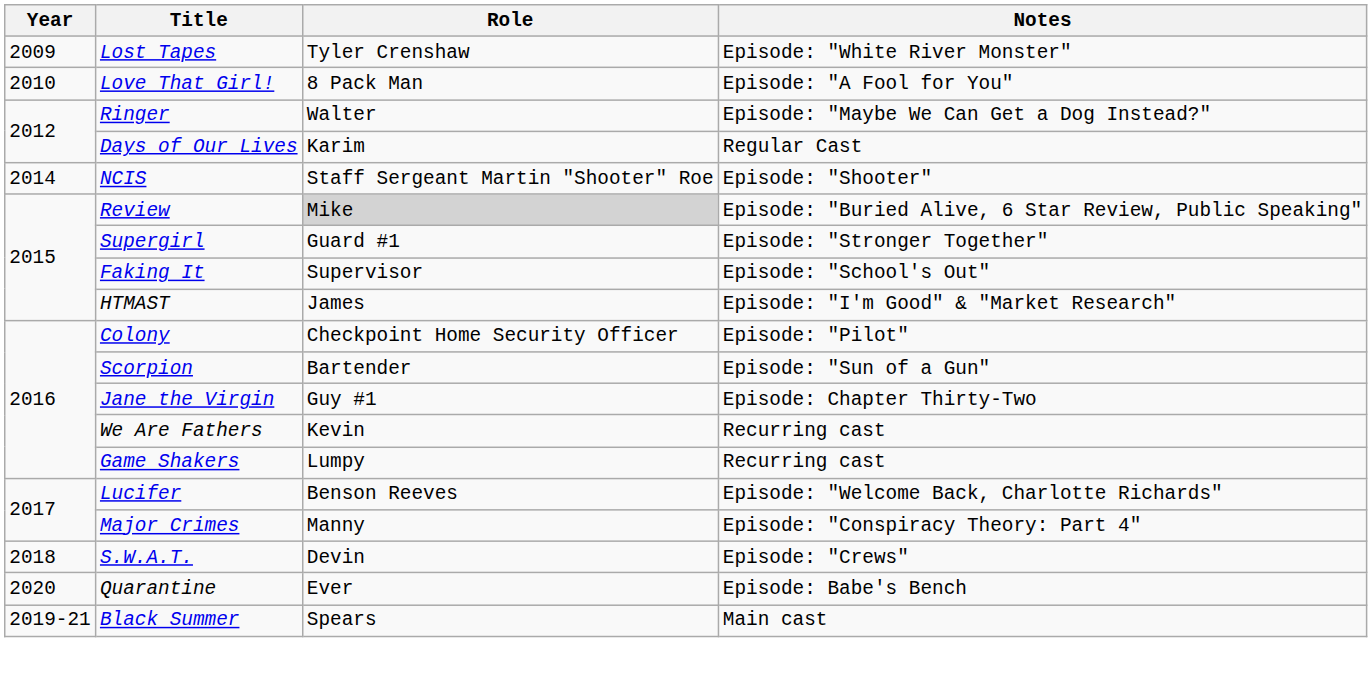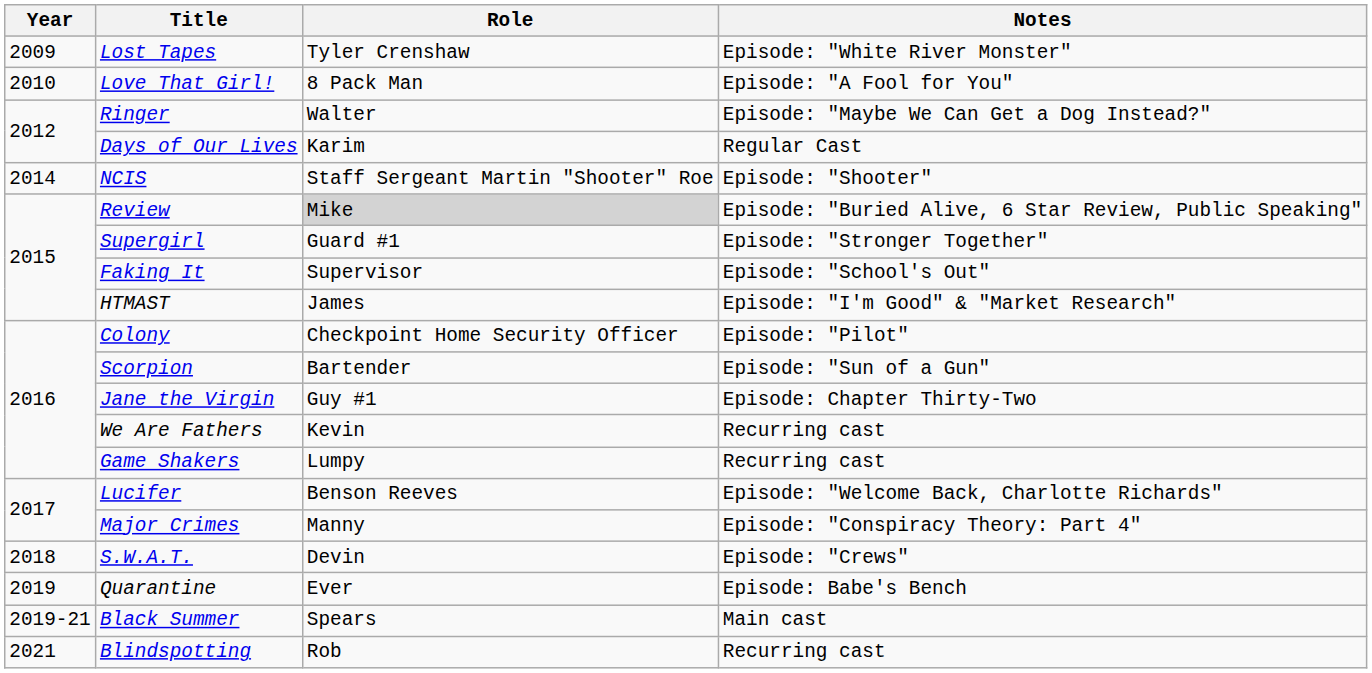 <table class="wikitable sortable">
 <tr>
 <th>Year</th>
 <th>Title</th>
 <th>Role</th>
 <th class="unsortable">Notes</th>
 </tr>
 <tr>
 <td>2009</td>
 <td><em><a href='#'>Lost Tapes</a></em></td>
 <td>Tyler Crenshaw</td>
 <td>Episode: "White River Monster"</td>
 </tr>
 <tr>
 <td>2010</td>
 <td><em><a href='#'>Love That Girl!</a></em></td>
 <td>8 Pack Man</td>
 <td>Episode: "A Fool for You"</td>
 </tr>
 <tr>
 <td rowspan="2">2012</td>
 <td><em><a href='#'>Ringer</a></em></td>
 <td>Walter</td>
 <td>Episode: "Maybe We Can Get a Dog Instead?"</td>
 </tr>
 <tr>
 <td><em><a href='#'>Days of Our Lives</a></em></td>
 <td>Karim</td>
 <td>Regular Cast</td>
 </tr>
 <tr>
 <td>2014</td>
 <td><em><a href='#'>NCIS</a></em></td>
 <td>Staff Sergeant Martin "Shooter" Roe</td>
 <td>Episode: "Shooter"</td>
 </tr>
 <tr>
 <td rowspan="4">2015</td>
 <td><em><a href='#'>Review</a></em></td>
 <td style="background: lightgrey;">Mike</td>
 <td>Episode: "Buried Alive, 6 Star Review, Public Speaking"</td>
 </tr>
 <tr>
 <td><em><a href='#'>Supergirl</a></em></td>
 <td>Guard #1</td>
 <td>Episode: "Stronger Together"</td>
 </tr>
 <tr>
 <td><em><a href='#'>Faking It</a></em></td>
 <td>Supervisor</td>
 <td>Episode: "School's Out"</td>
 </tr>
 <tr>
 <td><em>HTMAST</em></td>
 <td>James</td>
 <td>Episode: "I'm Good" & "Market Research"</td>
 </tr>
 <tr>
 <td rowspan="5">2016</td>
 <td><em><a href='#'>Colony</a></em></td>
 <td>Checkpoint Home Security Officer</td>
 <td>Episode: "Pilot"</td>
 </tr>
 <tr>
 <td><em><a href='#'>Scorpion</a></em></td>
 <td>Bartender</td>
 <td>Episode: "Sun of a Gun"</td>
 </tr>
 <tr>
 <td><em><a href='#'>Jane the Virgin</a></em></td>
 <td>Guy #1</td>
 <td>Episode: Chapter Thirty-Two</td>
 </tr>
 <tr>
 <td><em>We Are Fathers</em></td>
 <td>Kevin</td>
 <td>Recurring cast</td>
 </tr>
 <tr>
 <td><em><a href='#'>Game Shakers</a></em></td>
 <td>Lumpy</td>
 <td>Recurring cast</td>
 </tr>
 <tr>
 <td rowspan="2">2017</td>
 <td><em><a href='#'>Lucifer</a></em></td>
 <td>Benson Reeves</td>
 <td>Episode: "Welcome Back, Charlotte Richards"</td>
 </tr>
 <tr>
 <td><em><a href='#'>Major Crimes</a></em></td>
 <td>Manny</td>
 <td>Episode: "Conspiracy Theory: Part 4"</td>
 </tr>
 <tr>
 <td>2018</td>
 <td><em><a href='#'>S.W.A.T.</a></em></td>
 <td>Devin</td>
 <td>Episode: "Crews"</td>
 </tr>
 <tr>
-<td>2020</td>
+<td>2019</td>
 <td><em>Quarantine</em></td>
 <td>Ever</td>
 <td>Episode: Babe's Bench</td>
 </tr>
 <tr>
 <td>2019-21</td>
 <td><em><a href='#'>Black Summer</a></em></td>
 <td>Spears</td>
 <td>Main cast</td>
 </tr>
+<tr>
+<td>2021</td>
+<td><em><a href='#'>Blindspotting</a></em></td>
+<td>Rob</td>
+<td>Recurring cast</td>
+</tr>
 </table>
